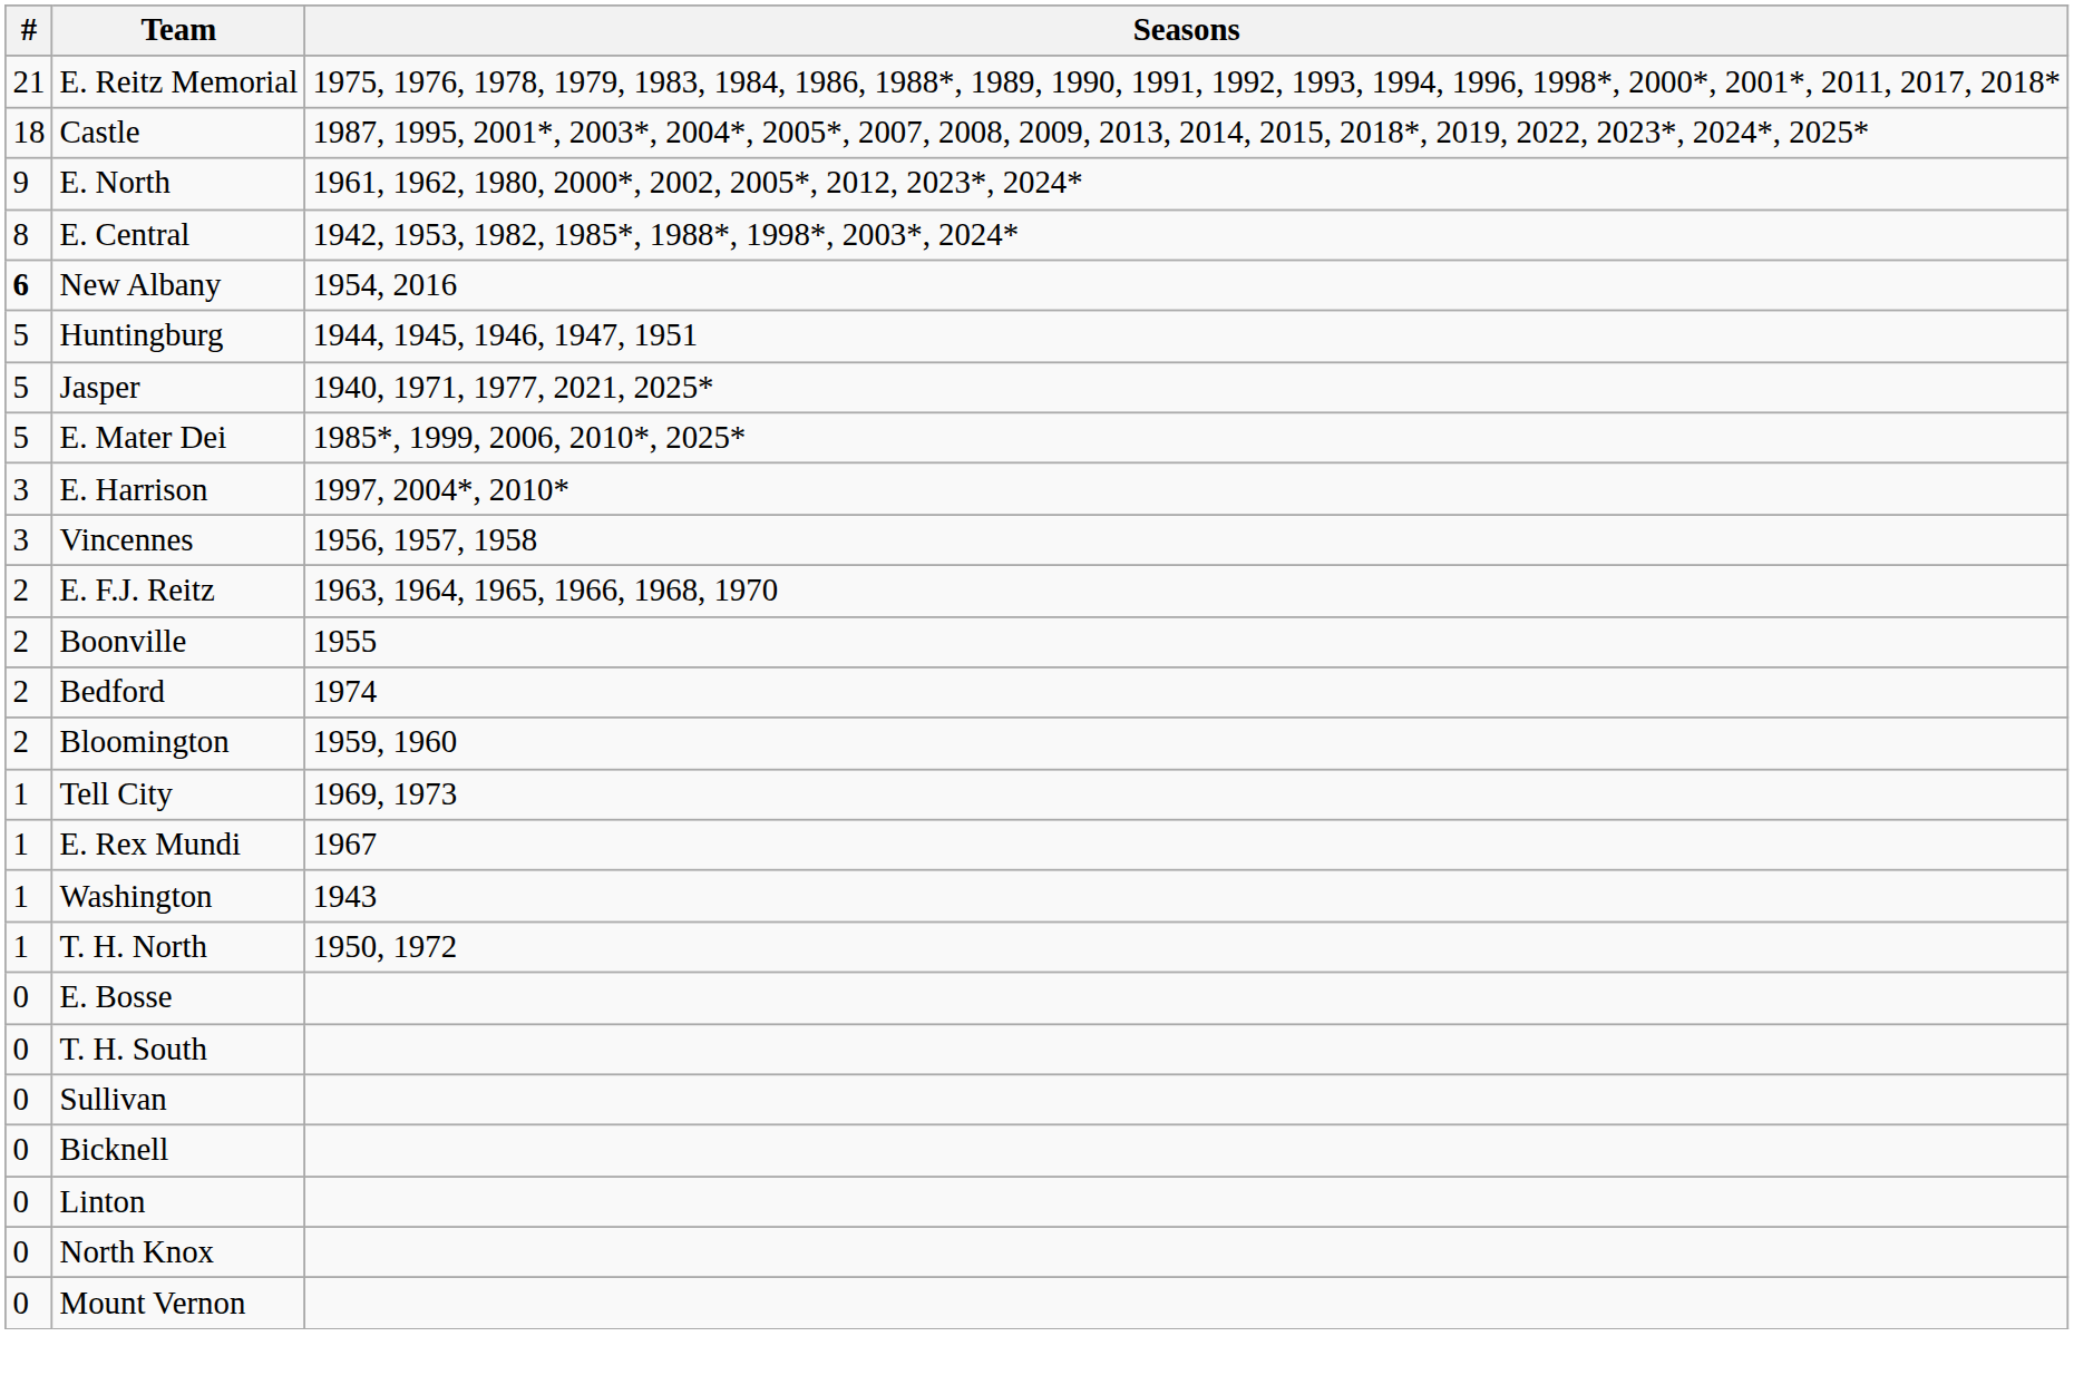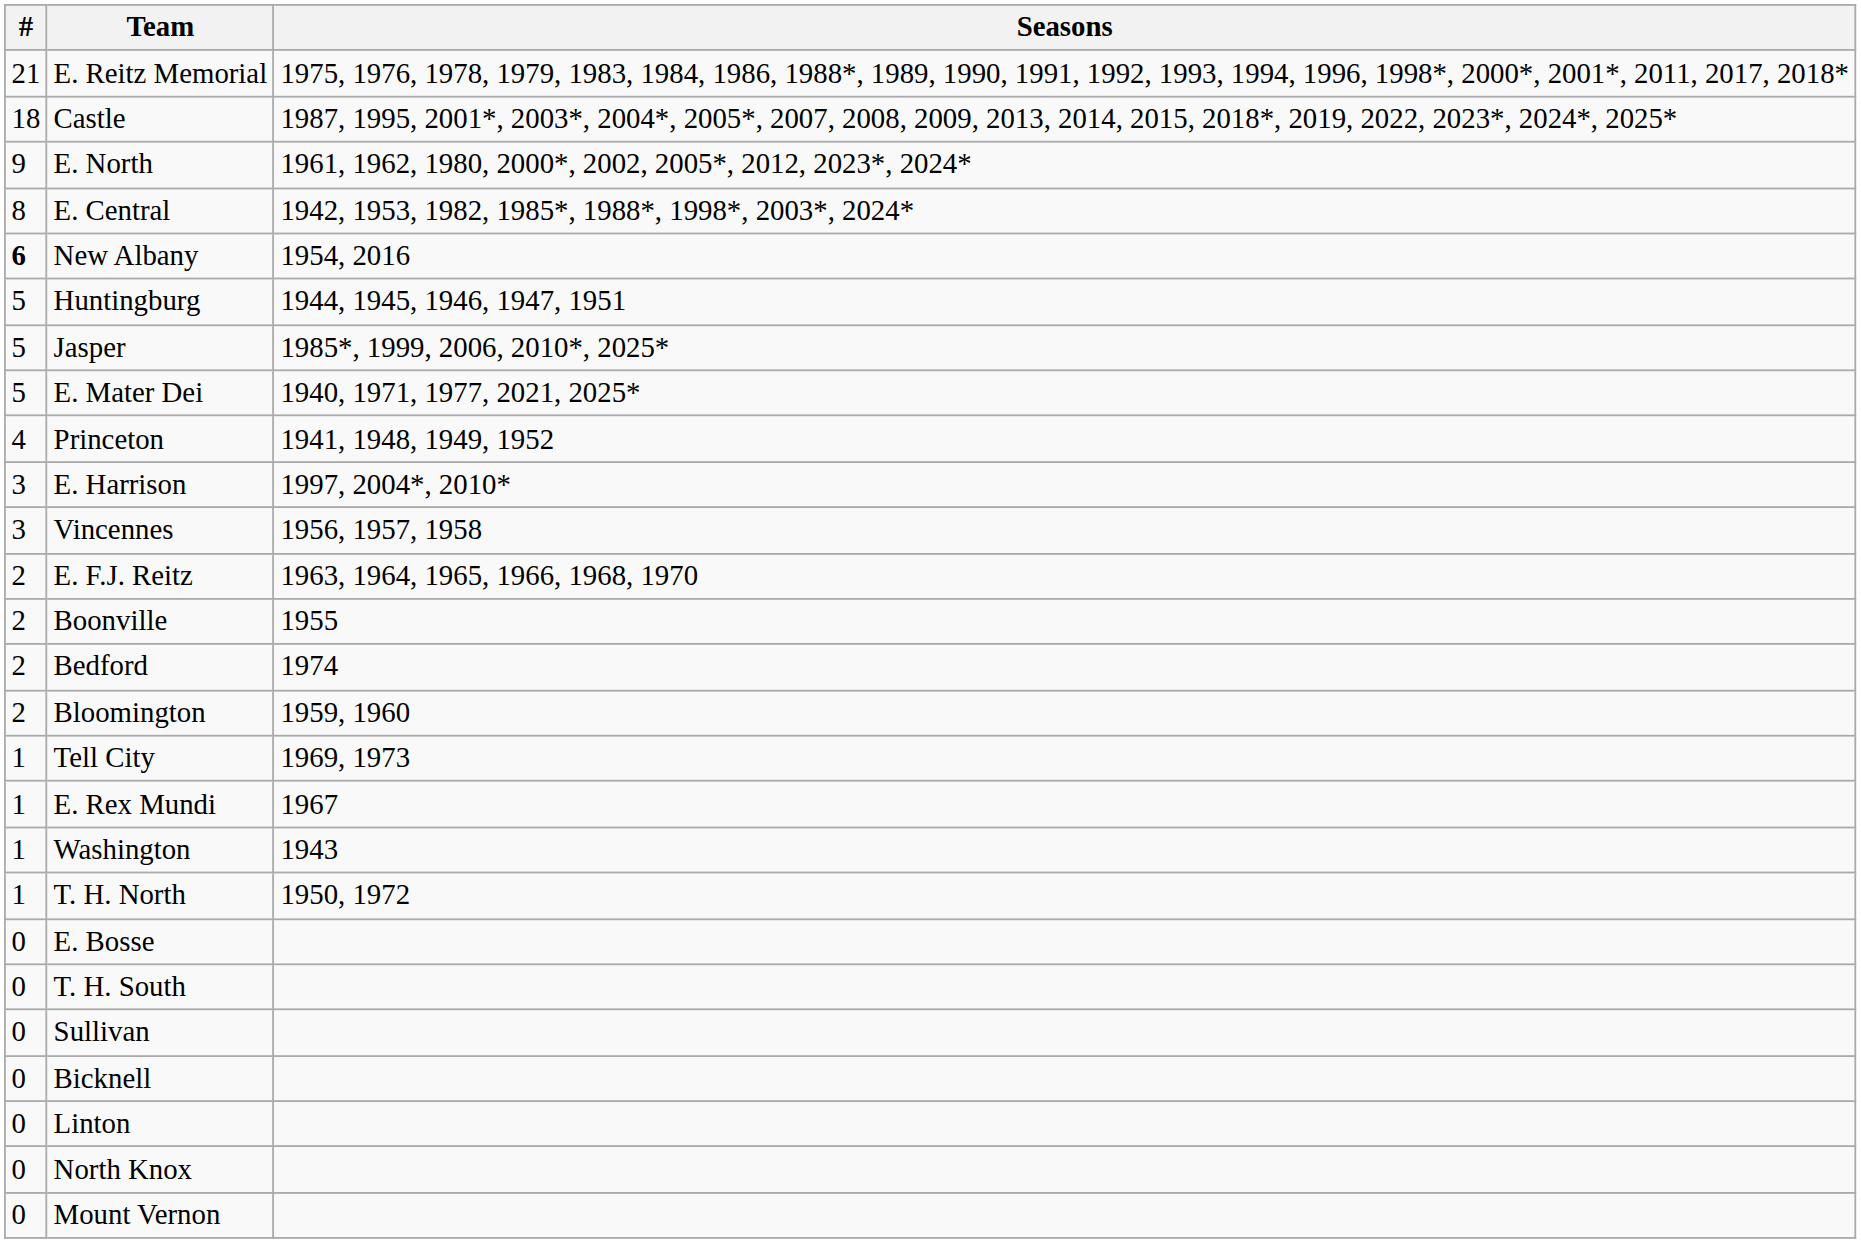 <table class="wikitable" style=>
 <tr>
 <th>#</th>
 <th>Team</th>
 <th>Seasons</th>
 </tr>
 <tr>
 <td>21</td>
 <td>E. Reitz Memorial</td>
 <td>1975, 1976, 1978, 1979, 1983, 1984, 1986, 1988*, 1989, 1990, 1991, 1992, 1993, 1994, 1996, 1998*, 2000*, 2001*, 2011, 2017, 2018*</td>
 </tr>
 <tr>
 <td>18</td>
 <td>Castle</td>
 <td>1987, 1995, 2001*, 2003*, 2004*, 2005*, 2007, 2008, 2009, 2013, 2014, 2015, 2018*, 2019, 2022, 2023*, 2024*, 2025*</td>
 </tr>
 <tr>
 <td>9</td>
 <td>E. North</td>
 <td>1961, 1962, 1980, 2000*, 2002, 2005*, 2012, 2023*, 2024*</td>
 </tr>
 <tr>
 <td>8</td>
 <td>E. Central</td>
 <td>1942, 1953, 1982, 1985*, 1988*, 1998*, 2003*, 2024*</td>
 </tr>
 <tr>
 <td><strong>6</strong></td>
 <td>New Albany</td>
 <td>1954, 2016</td>
 </tr>
 <tr>
 <td>5</td>
 <td>Huntingburg</td>
 <td>1944, 1945, 1946, 1947, 1951</td>
 </tr>
 <tr>
 <td>5</td>
 <td>Jasper</td>
-<td>1940, 1971, 1977, 2021, 2025*</td>
+<td>1985*, 1999, 2006, 2010*, 2025*</td>
 </tr>
 <tr>
 <td>5</td>
 <td>E. Mater Dei</td>
-<td>1985*, 1999, 2006, 2010*, 2025*</td>
+<td>1940, 1971, 1977, 2021, 2025*</td>
+</tr>
+<tr>
+<td>4</td>
+<td>Princeton</td>
+<td>1941, 1948, 1949, 1952</td>
 </tr>
 <tr>
 <td>3</td>
 <td>E. Harrison</td>
 <td>1997, 2004*, 2010*</td>
 </tr>
 <tr>
 <td>3</td>
 <td>Vincennes</td>
 <td>1956, 1957, 1958</td>
 </tr>
 <tr>
 <td>2</td>
 <td>E. F.J. Reitz</td>
 <td>1963, 1964, 1965, 1966, 1968, 1970</td>
 </tr>
 <tr>
 <td>2</td>
 <td>Boonville</td>
 <td>1955</td>
 </tr>
 <tr>
 <td>2</td>
 <td>Bedford</td>
 <td>1974</td>
 </tr>
 <tr>
 <td>2</td>
 <td>Bloomington</td>
 <td>1959, 1960</td>
 </tr>
 <tr>
 <td>1</td>
 <td>Tell City</td>
 <td>1969, 1973</td>
 </tr>
 <tr>
 <td>1</td>
 <td>E. Rex Mundi</td>
 <td>1967</td>
 </tr>
 <tr>
 <td>1</td>
 <td>Washington</td>
 <td>1943</td>
 </tr>
 <tr>
 <td>1</td>
 <td>T. H. North</td>
 <td>1950, 1972</td>
 </tr>
 <tr>
 <td>0</td>
 <td>E. Bosse</td>
 <td></td>
 </tr>
 <tr>
 <td>0</td>
 <td>T. H. South</td>
 <td></td>
 </tr>
 <tr>
 <td>0</td>
 <td>Sullivan</td>
 <td></td>
 </tr>
 <tr>
 <td>0</td>
 <td>Bicknell</td>
 <td></td>
 </tr>
 <tr>
 <td>0</td>
 <td>Linton</td>
 <td></td>
 </tr>
 <tr>
 <td>0</td>
 <td>North Knox</td>
 <td></td>
 </tr>
 <tr>
 <td>0</td>
 <td>Mount Vernon</td>
 <td></td>
 </tr>
 </table>
